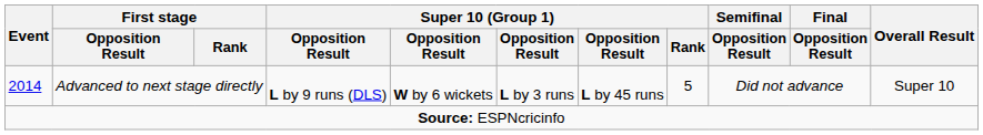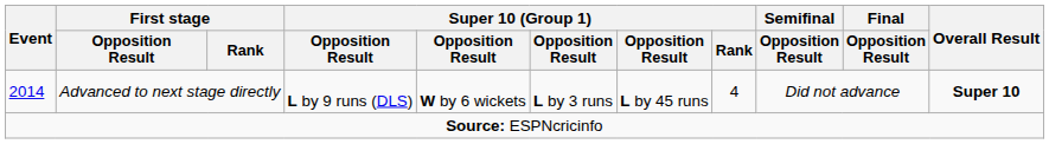 <table class=wikitable style=font-size:90%;text-align:center>
 <tr>
 <th rowspan=2>Event</th>
 <th colspan=2>First stage</th>
 <th colspan=5>Super 10 (Group 1)</th>
 <th>Semifinal</th>
 <th>Final</th>
 <th rowspan=2>Overall Result</th>
 </tr>
 <tr style=font-size:95%>
 <th>Opposition<br>Result</th>
 <th>Rank</th>
 <th>Opposition<br>Result</th>
 <th>Opposition<br>Result</th>
 <th>Opposition<br>Result</th>
 <th>Opposition<br>Result</th>
 <th>Rank</th>
 <th>Opposition<br>Result</th>
 <th>Opposition<br>Result</th>
 </tr>
 <tr>
 <td align=left><a href='#'>2014</a></td>
 <td colspan="2"><em>Advanced to next stage directly</em></td>
 <td><br><strong>L</strong> by 9 runs (<a href='#'>DLS</a>)</td>
 <td><br><strong>W</strong> by 6 wickets</td>
 <td><br><strong>L</strong> by 3 runs</td>
 <td><br><strong>L</strong> by 45 runs</td>
-<td>5</td>
+<td>4</td>
 <td colspan="2"><em>Did not advance</em></td>
-<td>Super 10</td>
+<td><strong>Super 10</strong></td>
 </tr>
 <tr>
 <td colspan="11"><strong>Source:</strong> ESPNcricinfo</td>
 </tr>
 </table>
